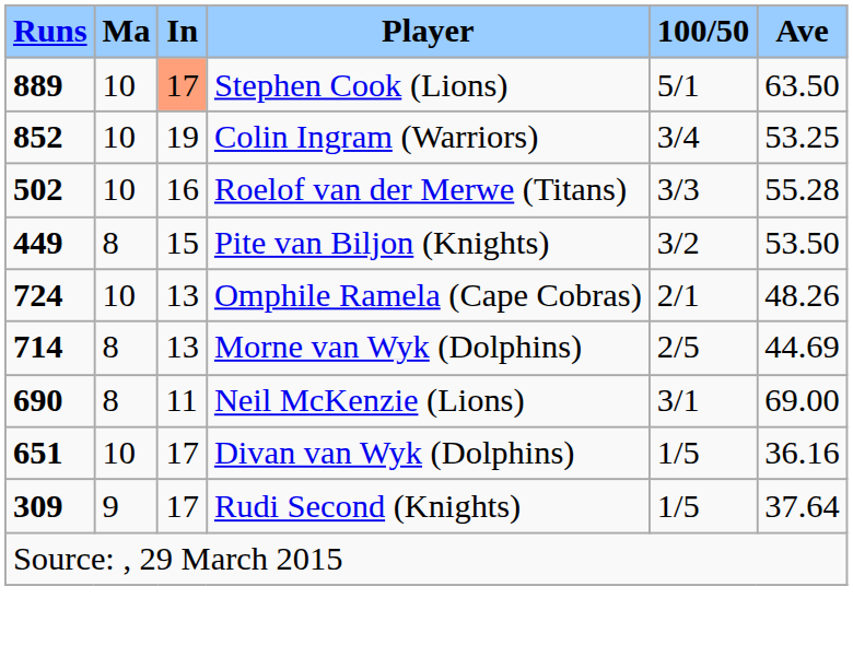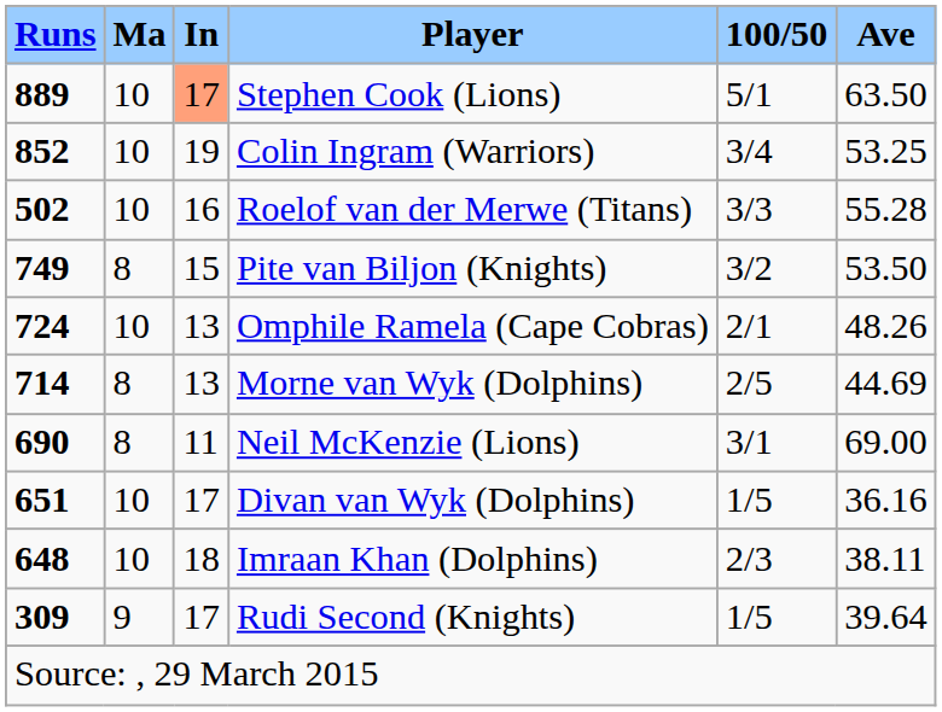 <table class="wikitable">
 <tr style="background:#9cf;">
 <th style="background:#9cf;" scope="col"><strong><a href='#'>Runs</a></strong></th>
 <th style="background:#9cf;" scope="col"><strong>Ma</strong></th>
 <th style="background:#9cf;" scope="col"><strong>In</strong></th>
 <th style="background:#9cf;" scope="col"><strong>Player</strong></th>
 <th style="background:#9cf;" scope="col"><strong>100/50</strong></th>
 <th style="background:#9cf;" scope="col"><strong>Ave</strong></th>
 </tr>
 <tr>
 <td><strong>889</strong></td>
 <td>10</td>
 <td style="background: lightsalmon;">17</td>
 <td> <a href='#'>Stephen Cook</a> (Lions)</td>
 <td>5/1</td>
 <td>63.50</td>
 </tr>
 <tr>
 <td><strong>852</strong></td>
 <td>10</td>
 <td>19</td>
 <td> <a href='#'>Colin Ingram</a> (Warriors)</td>
 <td>3/4</td>
 <td>53.25</td>
 </tr>
 <tr>
 <td><strong>502</strong></td>
 <td>10</td>
 <td>16</td>
 <td> <a href='#'>Roelof van der Merwe</a> (Titans)</td>
 <td>3/3</td>
 <td>55.28</td>
 </tr>
 <tr>
-<td><strong>449</strong></td>
+<td><strong>749</strong></td>
 <td>8</td>
 <td>15</td>
 <td> <a href='#'>Pite van Biljon</a> (Knights)</td>
 <td>3/2</td>
 <td>53.50</td>
 </tr>
 <tr>
 <td><strong>724</strong></td>
 <td>10</td>
 <td>13</td>
 <td> <a href='#'>Omphile Ramela</a> (Cape Cobras)</td>
 <td>2/1</td>
 <td>48.26</td>
 </tr>
 <tr>
 <td><strong>714</strong></td>
 <td>8</td>
 <td>13</td>
 <td> <a href='#'>Morne van Wyk</a> (Dolphins)</td>
 <td>2/5</td>
 <td>44.69</td>
 </tr>
 <tr>
 <td><strong>690</strong></td>
 <td>8</td>
 <td>11</td>
 <td> <a href='#'>Neil McKenzie</a> (Lions)</td>
 <td>3/1</td>
 <td>69.00</td>
 </tr>
 <tr>
 <td><strong>651</strong></td>
 <td>10</td>
 <td>17</td>
 <td> <a href='#'>Divan van Wyk</a> (Dolphins)</td>
 <td>1/5</td>
 <td>36.16</td>
 </tr>
 <tr>
+<td><strong>648</strong></td>
+<td>10</td>
+<td>18</td>
+<td> <a href='#'>Imraan Khan</a> (Dolphins)</td>
+<td>2/3</td>
+<td>38.11</td>
+</tr>
+<tr>
 <td><strong>309</strong></td>
 <td>9</td>
 <td>17</td>
 <td> <a href='#'>Rudi Second</a> (Knights)</td>
 <td>1/5</td>
-<td>37.64</td>
+<td>39.64</td>
 </tr>
 <tr>
 <td colspan=6>Source: , 29 March 2015</td>
 </tr>
 </table>
